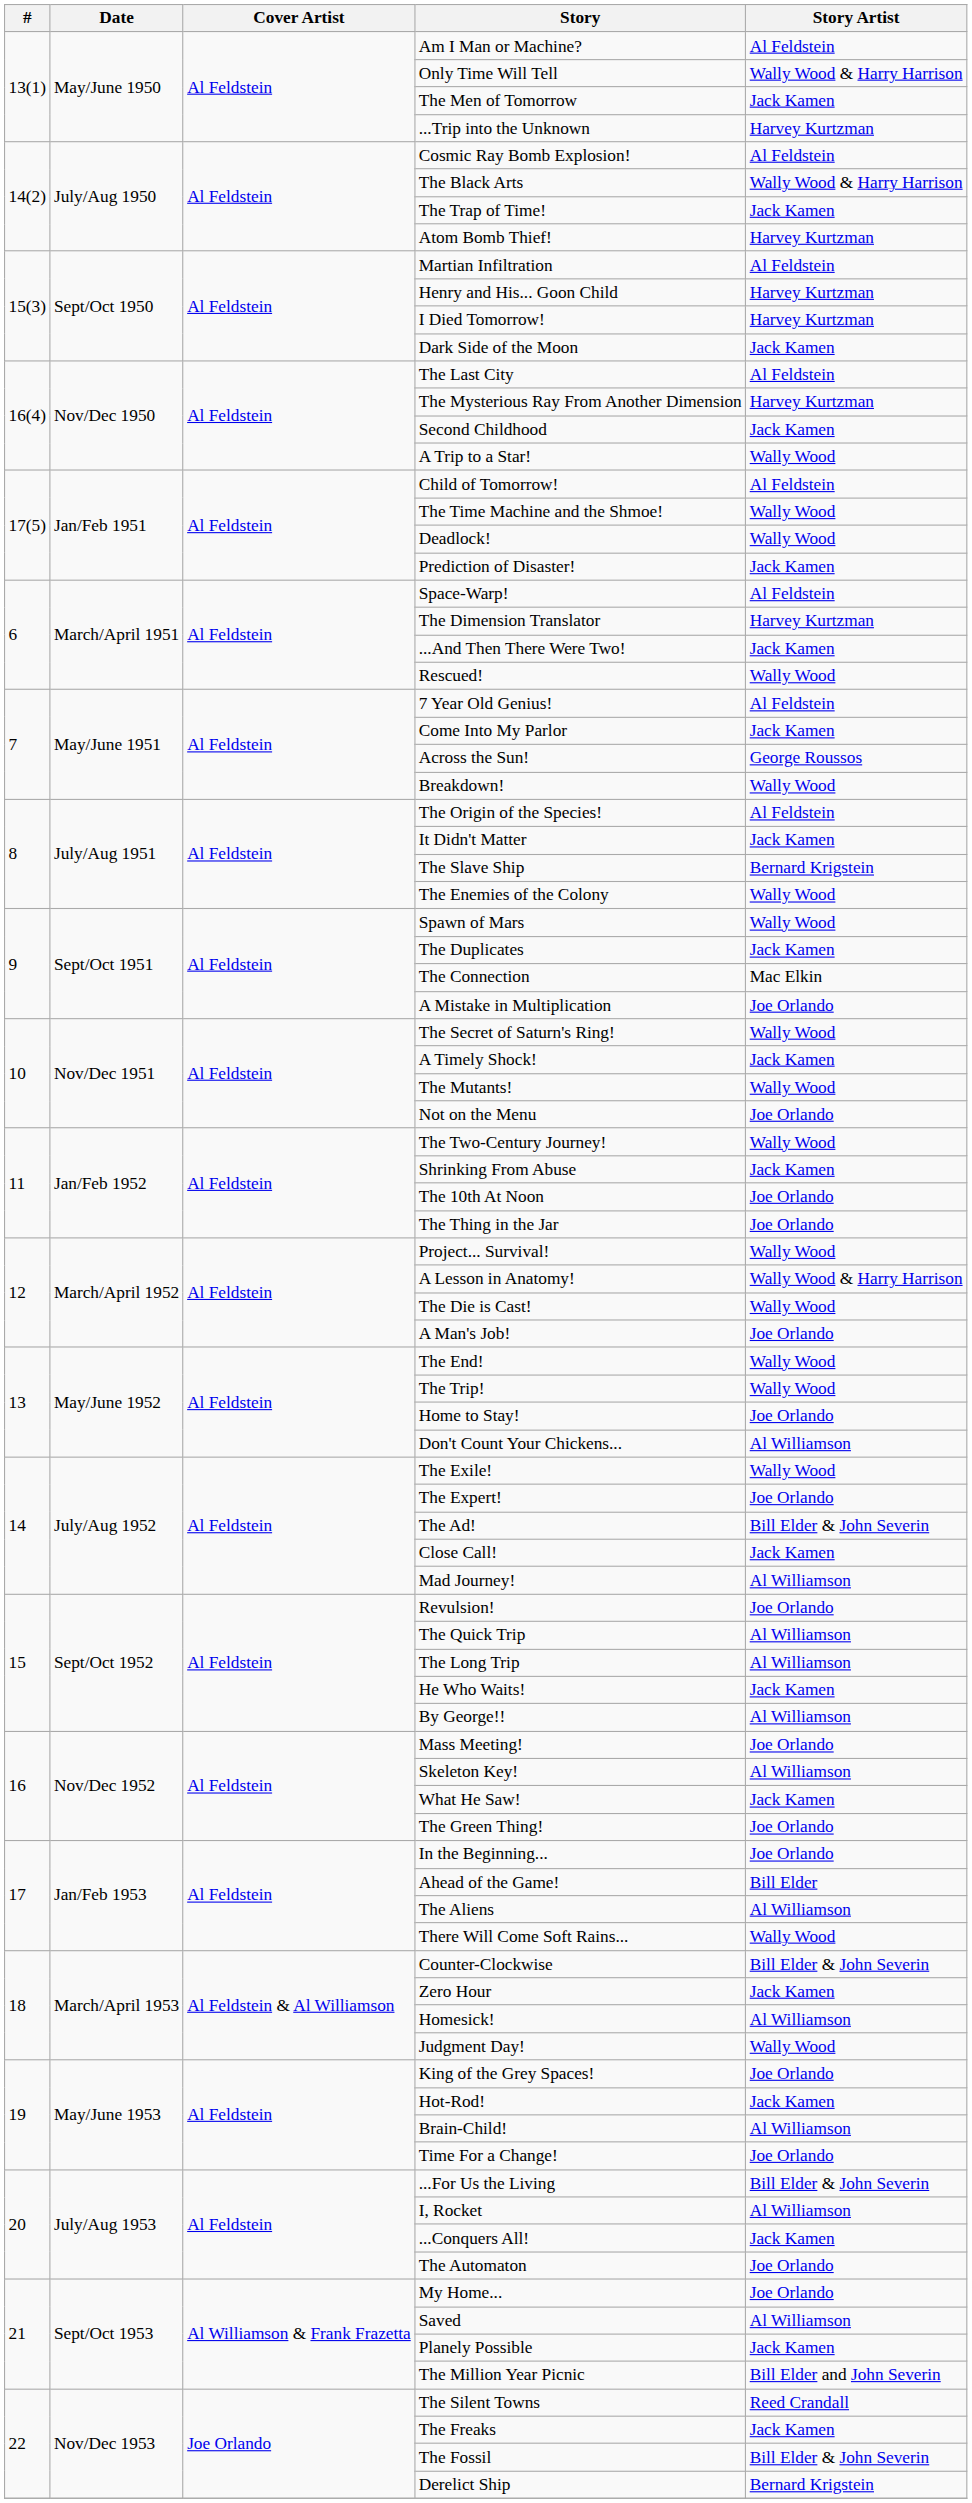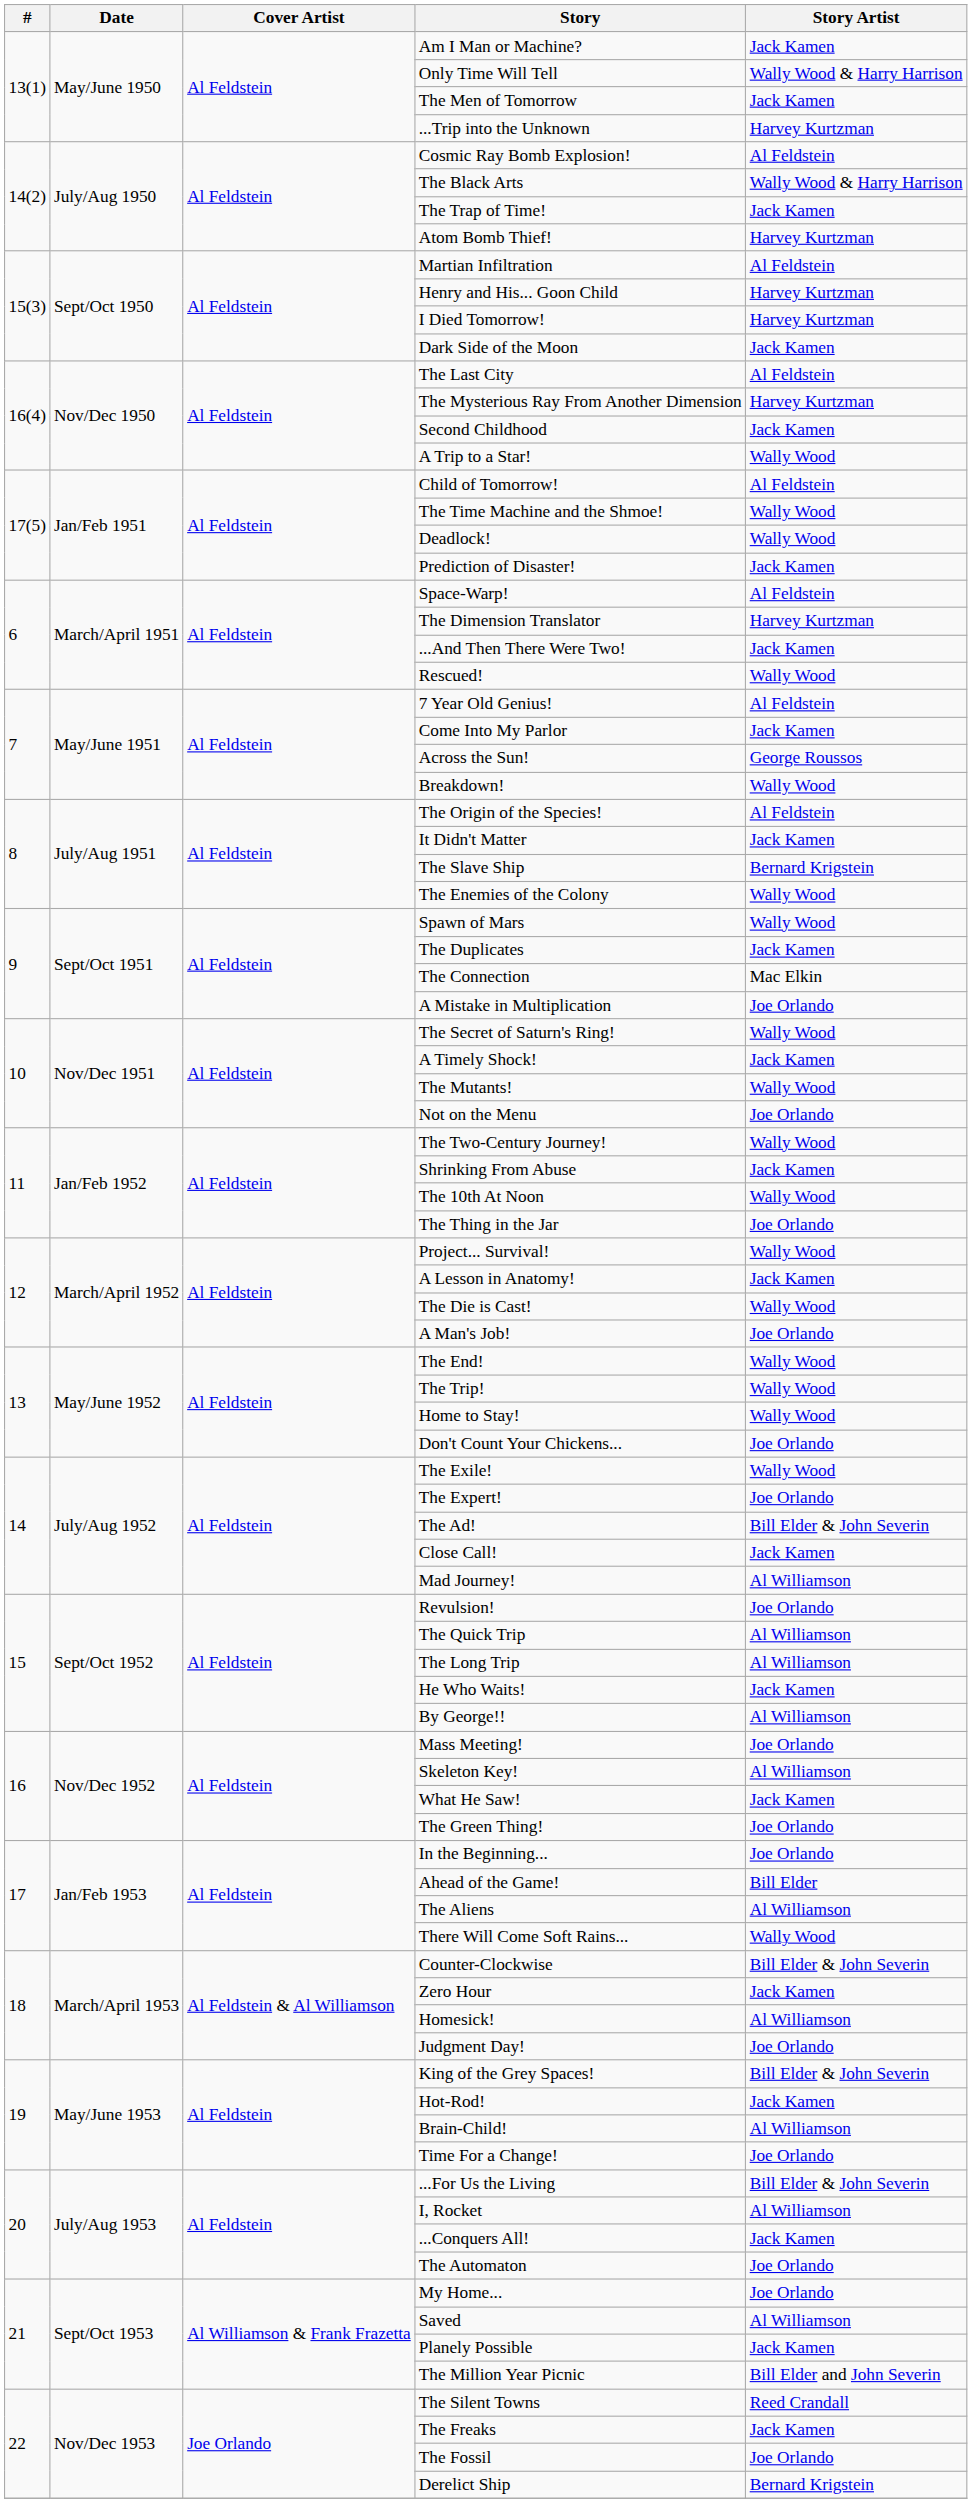 <table class="wikitable">
 <tr>
 <th>#</th>
 <th>Date</th>
 <th>Cover Artist</th>
 <th>Story</th>
 <th>Story Artist</th>
 </tr>
 <tr>
 <td rowspan="4">13(1)</td>
 <td rowspan="4">May/June 1950</td>
 <td rowspan="4"><a href='#'>Al Feldstein</a></td>
 <td>Am I Man or Machine?</td>
-<td><a href='#'>Al Feldstein</a></td>
+<td><a href='#'>Jack Kamen</a></td>
 </tr>
 <tr>
 <td>Only Time Will Tell</td>
 <td><a href='#'>Wally Wood</a> & <a href='#'>Harry Harrison</a></td>
 </tr>
 <tr>
 <td>The Men of Tomorrow</td>
 <td><a href='#'>Jack Kamen</a></td>
 </tr>
 <tr>
 <td>...Trip into the Unknown</td>
 <td><a href='#'>Harvey Kurtzman</a></td>
 </tr>
 <tr>
 <td rowspan="4">14(2)</td>
 <td rowspan="4">July/Aug 1950</td>
 <td rowspan="4"><a href='#'>Al Feldstein</a></td>
 <td>Cosmic Ray Bomb Explosion!</td>
 <td><a href='#'>Al Feldstein</a></td>
 </tr>
 <tr>
 <td>The Black Arts</td>
 <td><a href='#'>Wally Wood</a> & <a href='#'>Harry Harrison</a></td>
 </tr>
 <tr>
 <td>The Trap of Time!</td>
 <td><a href='#'>Jack Kamen</a></td>
 </tr>
 <tr>
 <td>Atom Bomb Thief!</td>
 <td><a href='#'>Harvey Kurtzman</a></td>
 </tr>
 <tr>
 <td rowspan="4">15(3)</td>
 <td rowspan="4">Sept/Oct 1950</td>
 <td rowspan="4"><a href='#'>Al Feldstein</a></td>
 <td>Martian Infiltration</td>
 <td><a href='#'>Al Feldstein</a></td>
 </tr>
 <tr>
 <td>Henry and His... Goon Child</td>
 <td><a href='#'>Harvey Kurtzman</a></td>
 </tr>
 <tr>
 <td>I Died Tomorrow!</td>
 <td><a href='#'>Harvey Kurtzman</a></td>
 </tr>
 <tr>
 <td>Dark Side of the Moon</td>
 <td><a href='#'>Jack Kamen</a></td>
 </tr>
 <tr>
 <td rowspan="4">16(4)</td>
 <td rowspan="4">Nov/Dec 1950</td>
 <td rowspan="4"><a href='#'>Al Feldstein</a></td>
 <td>The Last City</td>
 <td><a href='#'>Al Feldstein</a></td>
 </tr>
 <tr>
 <td>The Mysterious Ray From Another Dimension</td>
 <td><a href='#'>Harvey Kurtzman</a></td>
 </tr>
 <tr>
 <td>Second Childhood</td>
 <td><a href='#'>Jack Kamen</a></td>
 </tr>
 <tr>
 <td>A Trip to a Star!</td>
 <td><a href='#'>Wally Wood</a></td>
 </tr>
 <tr>
 <td rowspan="4">17(5)</td>
 <td rowspan="4">Jan/Feb 1951</td>
 <td rowspan="4"><a href='#'>Al Feldstein</a></td>
 <td>Child of Tomorrow!</td>
 <td><a href='#'>Al Feldstein</a></td>
 </tr>
 <tr>
 <td>The Time Machine and the Shmoe!</td>
 <td><a href='#'>Wally Wood</a></td>
 </tr>
 <tr>
 <td>Deadlock!</td>
 <td><a href='#'>Wally Wood</a></td>
 </tr>
 <tr>
 <td>Prediction of Disaster!</td>
 <td><a href='#'>Jack Kamen</a></td>
 </tr>
 <tr>
 <td rowspan="4">6</td>
 <td rowspan="4">March/April 1951</td>
 <td rowspan="4"><a href='#'>Al Feldstein</a></td>
 <td>Space-Warp!</td>
 <td><a href='#'>Al Feldstein</a></td>
 </tr>
 <tr>
 <td>The Dimension Translator</td>
 <td><a href='#'>Harvey Kurtzman</a></td>
 </tr>
 <tr>
 <td>...And Then There Were Two!</td>
 <td><a href='#'>Jack Kamen</a></td>
 </tr>
 <tr>
 <td>Rescued!</td>
 <td><a href='#'>Wally Wood</a></td>
 </tr>
 <tr>
 <td rowspan="4">7</td>
 <td rowspan="4">May/June 1951</td>
 <td rowspan="4"><a href='#'>Al Feldstein</a></td>
 <td>7 Year Old Genius!</td>
 <td><a href='#'>Al Feldstein</a></td>
 </tr>
 <tr>
 <td>Come Into My Parlor</td>
 <td><a href='#'>Jack Kamen</a></td>
 </tr>
 <tr>
 <td>Across the Sun!</td>
 <td><a href='#'>George Roussos</a></td>
 </tr>
 <tr>
 <td>Breakdown!</td>
 <td><a href='#'>Wally Wood</a></td>
 </tr>
 <tr>
 <td rowspan="4">8</td>
 <td rowspan="4">July/Aug 1951</td>
 <td rowspan="4"><a href='#'>Al Feldstein</a></td>
 <td>The Origin of the Species!</td>
 <td><a href='#'>Al Feldstein</a></td>
 </tr>
 <tr>
 <td>It Didn't Matter</td>
 <td><a href='#'>Jack Kamen</a></td>
 </tr>
 <tr>
 <td>The Slave Ship</td>
 <td><a href='#'>Bernard Krigstein</a></td>
 </tr>
 <tr>
 <td>The Enemies of the Colony</td>
 <td><a href='#'>Wally Wood</a></td>
 </tr>
 <tr>
 <td rowspan="4">9</td>
 <td rowspan="4">Sept/Oct 1951</td>
 <td rowspan="4"><a href='#'>Al Feldstein</a></td>
 <td>Spawn of Mars</td>
 <td><a href='#'>Wally Wood</a></td>
 </tr>
 <tr>
 <td>The Duplicates</td>
 <td><a href='#'>Jack Kamen</a></td>
 </tr>
 <tr>
 <td>The Connection</td>
 <td>Mac Elkin</td>
 </tr>
 <tr>
 <td>A Mistake in Multiplication</td>
 <td><a href='#'>Joe Orlando</a></td>
 </tr>
 <tr>
 <td rowspan="4">10</td>
 <td rowspan="4">Nov/Dec 1951</td>
 <td rowspan="4"><a href='#'>Al Feldstein</a></td>
 <td>The Secret of Saturn's Ring!</td>
 <td><a href='#'>Wally Wood</a></td>
 </tr>
 <tr>
 <td>A Timely Shock!</td>
 <td><a href='#'>Jack Kamen</a></td>
 </tr>
 <tr>
 <td>The Mutants!</td>
 <td><a href='#'>Wally Wood</a></td>
 </tr>
 <tr>
 <td>Not on the Menu</td>
 <td><a href='#'>Joe Orlando</a></td>
 </tr>
 <tr>
 <td rowspan="4">11</td>
 <td rowspan="4">Jan/Feb 1952</td>
 <td rowspan="4"><a href='#'>Al Feldstein</a></td>
 <td>The Two-Century Journey!</td>
 <td><a href='#'>Wally Wood</a></td>
 </tr>
 <tr>
 <td>Shrinking From Abuse</td>
 <td><a href='#'>Jack Kamen</a></td>
 </tr>
 <tr>
 <td>The 10th At Noon</td>
-<td><a href='#'>Joe Orlando</a></td>
+<td><a href='#'>Wally Wood</a></td>
 </tr>
 <tr>
 <td>The Thing in the Jar</td>
 <td><a href='#'>Joe Orlando</a></td>
 </tr>
 <tr>
 <td rowspan="4">12</td>
 <td rowspan="4">March/April 1952</td>
 <td rowspan="4"><a href='#'>Al Feldstein</a></td>
 <td>Project... Survival!</td>
 <td><a href='#'>Wally Wood</a></td>
 </tr>
 <tr>
 <td>A Lesson in Anatomy!</td>
-<td><a href='#'>Wally Wood</a> & <a href='#'>Harry Harrison</a></td>
+<td><a href='#'>Jack Kamen</a></td>
 </tr>
 <tr>
 <td>The Die is Cast!</td>
 <td><a href='#'>Wally Wood</a></td>
 </tr>
 <tr>
 <td>A Man's Job!</td>
 <td><a href='#'>Joe Orlando</a></td>
 </tr>
 <tr>
 <td rowspan="4">13</td>
 <td rowspan="4">May/June 1952</td>
 <td rowspan="4"><a href='#'>Al Feldstein</a></td>
 <td>The End!</td>
 <td><a href='#'>Wally Wood</a></td>
 </tr>
 <tr>
 <td>The Trip!</td>
 <td><a href='#'>Wally Wood</a></td>
 </tr>
 <tr>
 <td>Home to Stay!</td>
-<td><a href='#'>Joe Orlando</a></td>
+<td><a href='#'>Wally Wood</a></td>
 </tr>
 <tr>
 <td>Don't Count Your Chickens...</td>
-<td><a href='#'>Al Williamson</a></td>
+<td><a href='#'>Joe Orlando</a></td>
 </tr>
 <tr>
 <td rowspan="5">14</td>
 <td rowspan="5">July/Aug 1952</td>
 <td rowspan="5"><a href='#'>Al Feldstein</a></td>
 <td>The Exile!</td>
 <td><a href='#'>Wally Wood</a></td>
 </tr>
 <tr>
 <td>The Expert!</td>
 <td><a href='#'>Joe Orlando</a></td>
 </tr>
 <tr>
 <td>The Ad!</td>
 <td><a href='#'>Bill Elder</a> & <a href='#'>John Severin</a></td>
 </tr>
 <tr>
 <td>Close Call!</td>
 <td><a href='#'>Jack Kamen</a></td>
 </tr>
 <tr>
 <td>Mad Journey!</td>
 <td><a href='#'>Al Williamson</a></td>
 </tr>
 <tr>
 <td rowspan="5">15</td>
 <td rowspan="5">Sept/Oct 1952</td>
 <td rowspan="5"><a href='#'>Al Feldstein</a></td>
 <td>Revulsion!</td>
 <td><a href='#'>Joe Orlando</a></td>
 </tr>
 <tr>
 <td>The Quick Trip</td>
 <td><a href='#'>Al Williamson</a></td>
 </tr>
 <tr>
 <td>The Long Trip</td>
 <td><a href='#'>Al Williamson</a></td>
 </tr>
 <tr>
 <td>He Who Waits!</td>
 <td><a href='#'>Jack Kamen</a></td>
 </tr>
 <tr>
 <td>By George!!</td>
 <td><a href='#'>Al Williamson</a></td>
 </tr>
 <tr>
 <td rowspan="4">16</td>
 <td rowspan="4">Nov/Dec 1952</td>
 <td rowspan="4"><a href='#'>Al Feldstein</a></td>
 <td>Mass Meeting!</td>
 <td><a href='#'>Joe Orlando</a></td>
 </tr>
 <tr>
 <td>Skeleton Key!</td>
 <td><a href='#'>Al Williamson</a></td>
 </tr>
 <tr>
 <td>What He Saw!</td>
 <td><a href='#'>Jack Kamen</a></td>
 </tr>
 <tr>
 <td>The Green Thing!</td>
 <td><a href='#'>Joe Orlando</a></td>
 </tr>
 <tr>
 <td rowspan="4">17</td>
 <td rowspan="4">Jan/Feb 1953</td>
 <td rowspan="4"><a href='#'>Al Feldstein</a></td>
 <td>In the Beginning...</td>
 <td><a href='#'>Joe Orlando</a></td>
 </tr>
 <tr>
 <td>Ahead of the Game!</td>
 <td><a href='#'>Bill Elder</a></td>
 </tr>
 <tr>
 <td>The Aliens</td>
 <td><a href='#'>Al Williamson</a></td>
 </tr>
 <tr>
 <td>There Will Come Soft Rains...</td>
 <td><a href='#'>Wally Wood</a></td>
 </tr>
 <tr>
 <td rowspan="4">18</td>
 <td rowspan="4">March/April 1953</td>
 <td rowspan="4"><a href='#'>Al Feldstein</a> & <a href='#'>Al Williamson</a></td>
 <td>Counter-Clockwise</td>
 <td><a href='#'>Bill Elder</a> & <a href='#'>John Severin</a></td>
 </tr>
 <tr>
 <td>Zero Hour</td>
 <td><a href='#'>Jack Kamen</a></td>
 </tr>
 <tr>
 <td>Homesick!</td>
 <td><a href='#'>Al Williamson</a></td>
 </tr>
 <tr>
 <td>Judgment Day!</td>
-<td><a href='#'>Wally Wood</a></td>
+<td><a href='#'>Joe Orlando</a></td>
 </tr>
 <tr>
 <td rowspan="4">19</td>
 <td rowspan="4">May/June 1953</td>
 <td rowspan="4"><a href='#'>Al Feldstein</a></td>
 <td>King of the Grey Spaces!</td>
-<td><a href='#'>Joe Orlando</a></td>
+<td><a href='#'>Bill Elder</a> & <a href='#'>John Severin</a></td>
 </tr>
 <tr>
 <td>Hot-Rod!</td>
 <td><a href='#'>Jack Kamen</a></td>
 </tr>
 <tr>
 <td>Brain-Child!</td>
 <td><a href='#'>Al Williamson</a></td>
 </tr>
 <tr>
 <td>Time For a Change!</td>
 <td><a href='#'>Joe Orlando</a></td>
 </tr>
 <tr>
 <td rowspan="4">20</td>
 <td rowspan="4">July/Aug 1953</td>
 <td rowspan="4"><a href='#'>Al Feldstein</a></td>
 <td>...For Us the Living</td>
 <td><a href='#'>Bill Elder</a> & <a href='#'>John Severin</a></td>
 </tr>
 <tr>
 <td>I, Rocket</td>
 <td><a href='#'>Al Williamson</a></td>
 </tr>
 <tr>
 <td>...Conquers All!</td>
 <td><a href='#'>Jack Kamen</a></td>
 </tr>
 <tr>
 <td>The Automaton</td>
 <td><a href='#'>Joe Orlando</a></td>
 </tr>
 <tr>
 <td rowspan="4">21</td>
 <td rowspan="4">Sept/Oct 1953</td>
 <td rowspan="4"><a href='#'>Al Williamson</a> & <a href='#'>Frank Frazetta</a></td>
 <td>My Home...</td>
 <td><a href='#'>Joe Orlando</a></td>
 </tr>
 <tr>
 <td>Saved</td>
 <td><a href='#'>Al Williamson</a></td>
 </tr>
 <tr>
 <td>Planely Possible</td>
 <td><a href='#'>Jack Kamen</a></td>
 </tr>
 <tr>
 <td>The Million Year Picnic</td>
 <td><a href='#'>Bill Elder</a> and <a href='#'>John Severin</a></td>
 </tr>
 <tr>
 <td rowspan="4">22</td>
 <td rowspan="4">Nov/Dec 1953</td>
 <td rowspan="4"><a href='#'>Joe Orlando</a></td>
 <td>The Silent Towns</td>
 <td><a href='#'>Reed Crandall</a></td>
 </tr>
 <tr>
 <td>The Freaks</td>
 <td><a href='#'>Jack Kamen</a></td>
 </tr>
 <tr>
 <td>The Fossil</td>
-<td><a href='#'>Bill Elder</a> & <a href='#'>John Severin</a></td>
+<td><a href='#'>Joe Orlando</a></td>
 </tr>
 <tr>
 <td>Derelict Ship</td>
 <td><a href='#'>Bernard Krigstein</a></td>
 </tr>
 <tr>
 </tr>
 </table>
